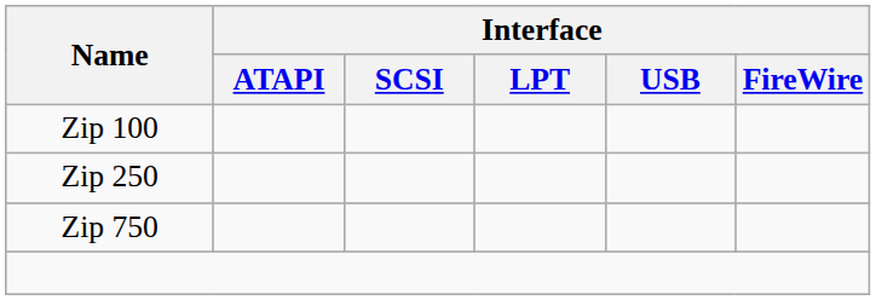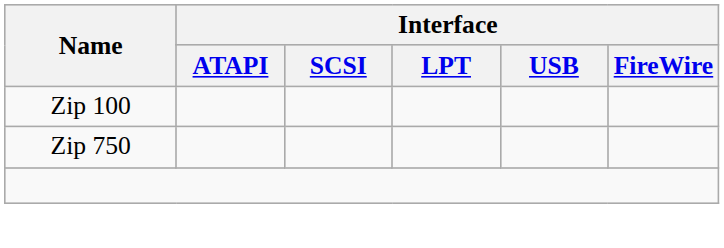 <table class="wikitable" style="text-align: center; width: auto;">
 <tr>
 <th rowspan="2" style="width:100px;">Name</th>
 <th colspan=5>Interface</th>
 </tr>
 <tr>
 <th style="width:60px;"><a href='#'>ATAPI</a></th>
 <th style="width:60px;"><a href='#'>SCSI</a></th>
 <th style="width:60px;"><a href='#'>LPT</a></th>
 <th style="width:60px;"><a href='#'>USB</a></th>
 <th style="width:60px;"><a href='#'>FireWire</a></th>
 </tr>
 <tr>
 <td>Zip 100</td>
 <td></td>
 <td></td>
 <td></td>
 <td></td>
 <td></td>
 </tr>
 <tr>
-<td>Zip 250</td>
-<td></td>
-<td></td>
-<td></td>
-<td></td>
-<td></td>
-</tr>
-<tr>
 <td>Zip 750</td>
 <td></td>
 <td></td>
 <td></td>
 <td></td>
 <td></td>
 </tr>
 <tr>
 <td colspan=6 style="text-align:left; font-size: 85%;"><br></td>
 </tr>
 </table>
